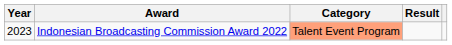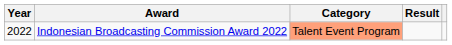 <table class="wikitable">
 <tr>
 <th>Year</th>
 <th>Award</th>
 <th>Category</th>
 <th>Result</th>
 <th></th>
 </tr>
 <tr>
-<td>2023</td>
+<td>2022</td>
 <td><a href='#'>Indonesian Broadcasting Commission Award 2022</a></td>
 <td style="background: lightsalmon;">Talent Event Program</td>
 <td></td>
 <td style="text-align: center;"></td>
 </tr>
 </table>
